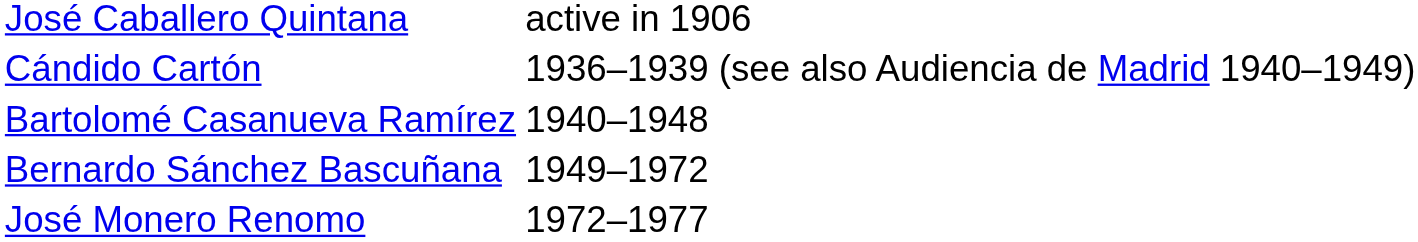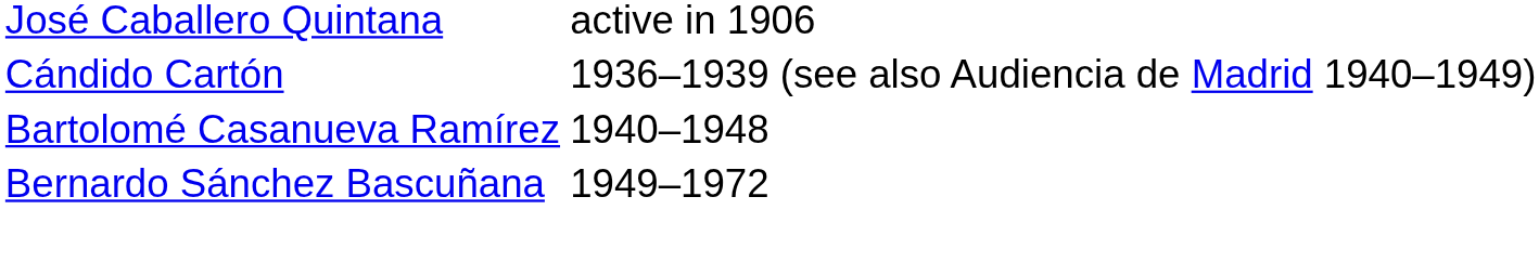 <table>
 <tr>
 <td><a href='#'>José Caballero Quintana</a></td>
 <td>active in 1906</td>
 </tr>
 <tr>
 <td><a href='#'>Cándido Cartón</a></td>
 <td>1936–1939 (see also Audiencia de <a href='#'>Madrid</a> 1940–1949)</td>
 </tr>
 <tr>
 <td><a href='#'>Bartolomé Casanueva Ramírez</a></td>
 <td>1940–1948</td>
 </tr>
 <tr>
 <td><a href='#'>Bernardo Sánchez Bascuñana</a></td>
 <td>1949–1972</td>
 </tr>
 <tr>
-<td><a href='#'>José Monero Renomo</a></td>
-<td>1972–1977</td>
-</tr>
-<tr>
 </tr>
 </table>
